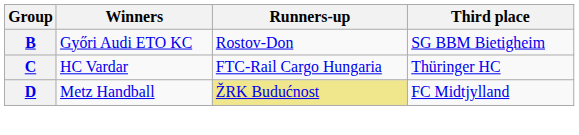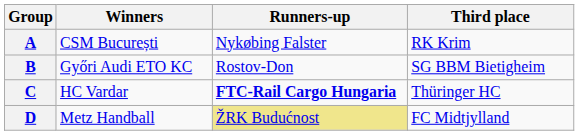 <table class=wikitable>
 <tr>
 <th>Group</th>
 <th width=150>Winners</th>
 <th width=190>Runners-up</th>
 <th width=160>Third place</th>
+</tr>
+<tr>
+<th><a href='#'>A</a></th>
+<td> <a href='#'>CSM București</a></td>
+<td> <a href='#'>Nykøbing Falster</a></td>
+<td> <a href='#'>RK Krim</a></td>
 </tr>
 <tr>
 <th><a href='#'>B</a></th>
 <td> <a href='#'>Győri Audi ETO KC</a></td>
 <td> <a href='#'>Rostov-Don</a></td>
 <td> <a href='#'>SG BBM Bietigheim</a></td>
 </tr>
 <tr>
 <th><a href='#'>C</a></th>
 <td> <a href='#'>HC Vardar</a></td>
-<td> <a href='#'>FTC-Rail Cargo Hungaria</a></td>
+<td><strong> <a href='#'>FTC-Rail Cargo Hungaria</a></strong></td>
 <td> <a href='#'>Thüringer HC</a></td>
 </tr>
 <tr>
 <th><a href='#'>D</a></th>
 <td> <a href='#'>Metz Handball</a></td>
 <td style="background: khaki;"> <a href='#'>ŽRK Budućnost</a></td>
 <td> <a href='#'>FC Midtjylland</a></td>
 </tr>
 </table>
